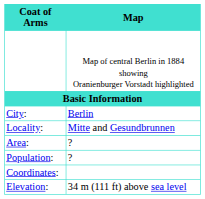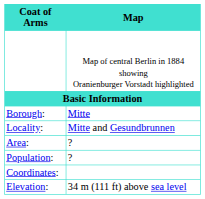 <table cellpadding="2" style="float: right; width: 307px; background: #40E0D0; margin-left: 1em; border-spacing: 1px;">
 <tr>
 <th>Coat of Arms</th>
 <th>Map</th>
 </tr>
 <tr style="background: #ffffff;" align="center">
 <td><br><br></td>
 <td><br><br><small>Map of central Berlin in 1884 showing <br> Oranienburger Vorstadt highlighted</small></td>
 </tr>
 <tr>
 <th colspan=2>Basic Information</th>
 </tr>
 <tr style="background: #ffffff;">
-<td><a href='#'>City</a>:</td>
-<td><a href='#'>Berlin</a></td>
+<td><a href='#'>Borough</a>:</td>
+<td><a href='#'>Mitte</a></td>
 </tr>
 <tr style="background: #ffffff;">
 <td><a href='#'>Locality</a>:</td>
 <td><a href='#'>Mitte</a> and <a href='#'>Gesundbrunnen</a></td>
 </tr>
 <tr style="background: #ffffff;">
 <td><a href='#'>Area</a>:</td>
 <td>?</td>
 </tr>
 <tr style="background: #ffffff;">
 <td><a href='#'>Population</a>:</td>
 <td>?</td>
 </tr>
 <tr style="background: #ffffff;">
 <td><a href='#'>Coordinates</a>:</td>
 <td></td>
 </tr>
 <tr style="background: #ffffff;">
 <td><a href='#'>Elevation</a>:</td>
 <td>34 m (111 ft) above <a href='#'>sea level</a></td>
 </tr>
 </table>
